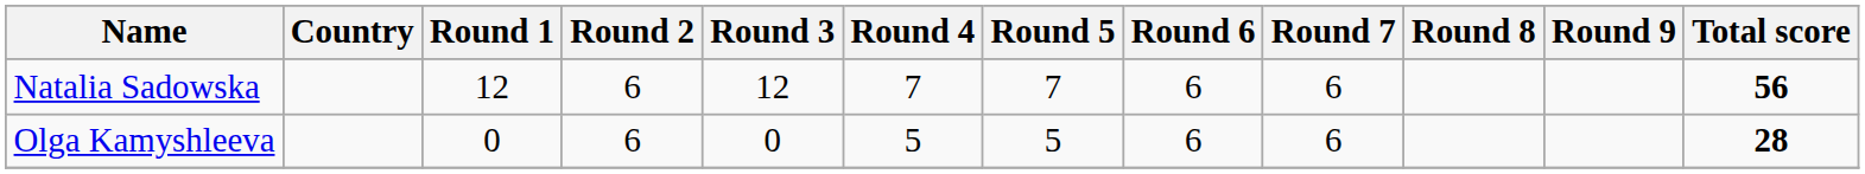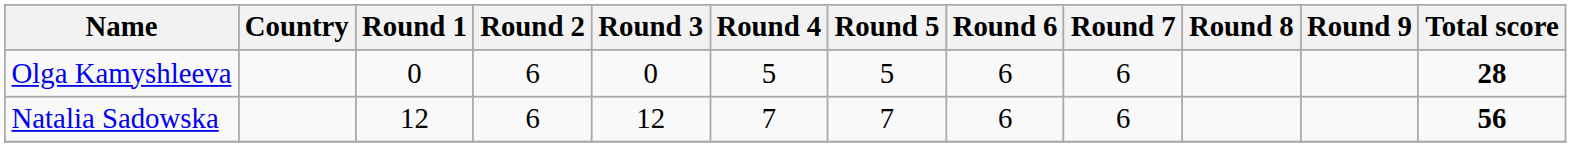 <table class="wikitable">
 <tr>
 <th>Name</th>
 <th>Country</th>
 <th>Round 1</th>
 <th>Round 2</th>
 <th>Round 3</th>
 <th>Round 4</th>
 <th>Round 5</th>
 <th>Round 6</th>
 <th>Round 7</th>
 <th>Round 8</th>
 <th>Round 9</th>
 <th>Total score</th>
 </tr>
 <tr align="center">
+<td align="left"><a href='#'>Olga Kamyshleeva</a></td>
+<td align="left"></td>
+<td>0</td>
+<td>6</td>
+<td>0</td>
+<td>5</td>
+<td>5</td>
+<td>6</td>
+<td>6</td>
+<td></td>
+<td></td>
+<td><strong>28</strong></td>
+</tr>
+<tr align="center">
 <td align=left><a href='#'>Natalia Sadowska</a></td>
 <td align=left></td>
 <td>12</td>
 <td>6</td>
 <td>12</td>
 <td>7</td>
 <td>7</td>
 <td>6</td>
 <td>6</td>
 <td></td>
 <td></td>
 <td><strong>56</strong></td>
 </tr>
 <tr align="center">
-<td align="left"><a href='#'>Olga Kamyshleeva</a></td>
-<td align="left"></td>
-<td>0</td>
-<td>6</td>
-<td>0</td>
-<td>5</td>
-<td>5</td>
-<td>6</td>
-<td>6</td>
-<td></td>
-<td></td>
-<td><strong>28</strong></td>
-</tr>
-<tr align="center">
 </tr>
 </table>
